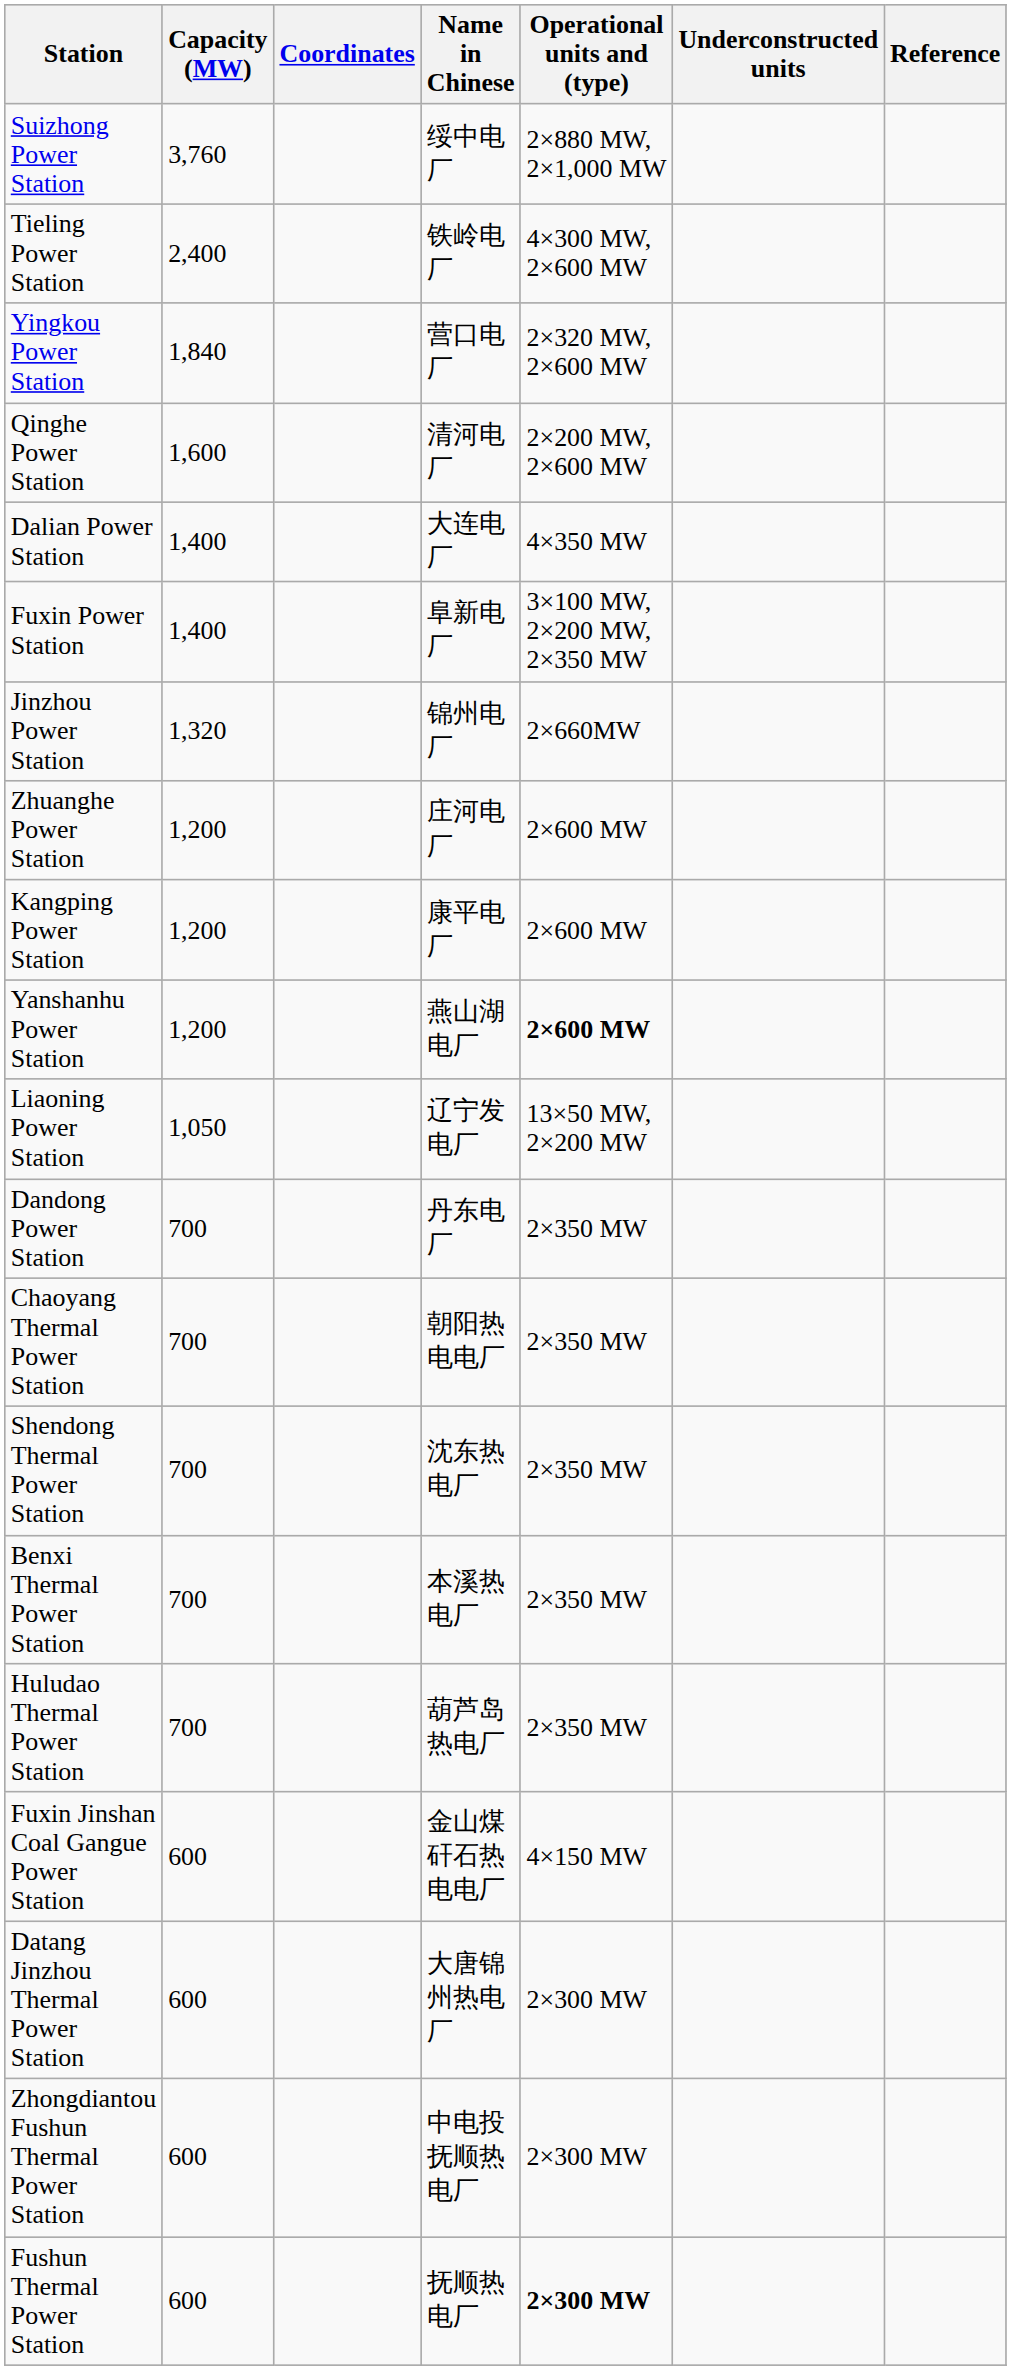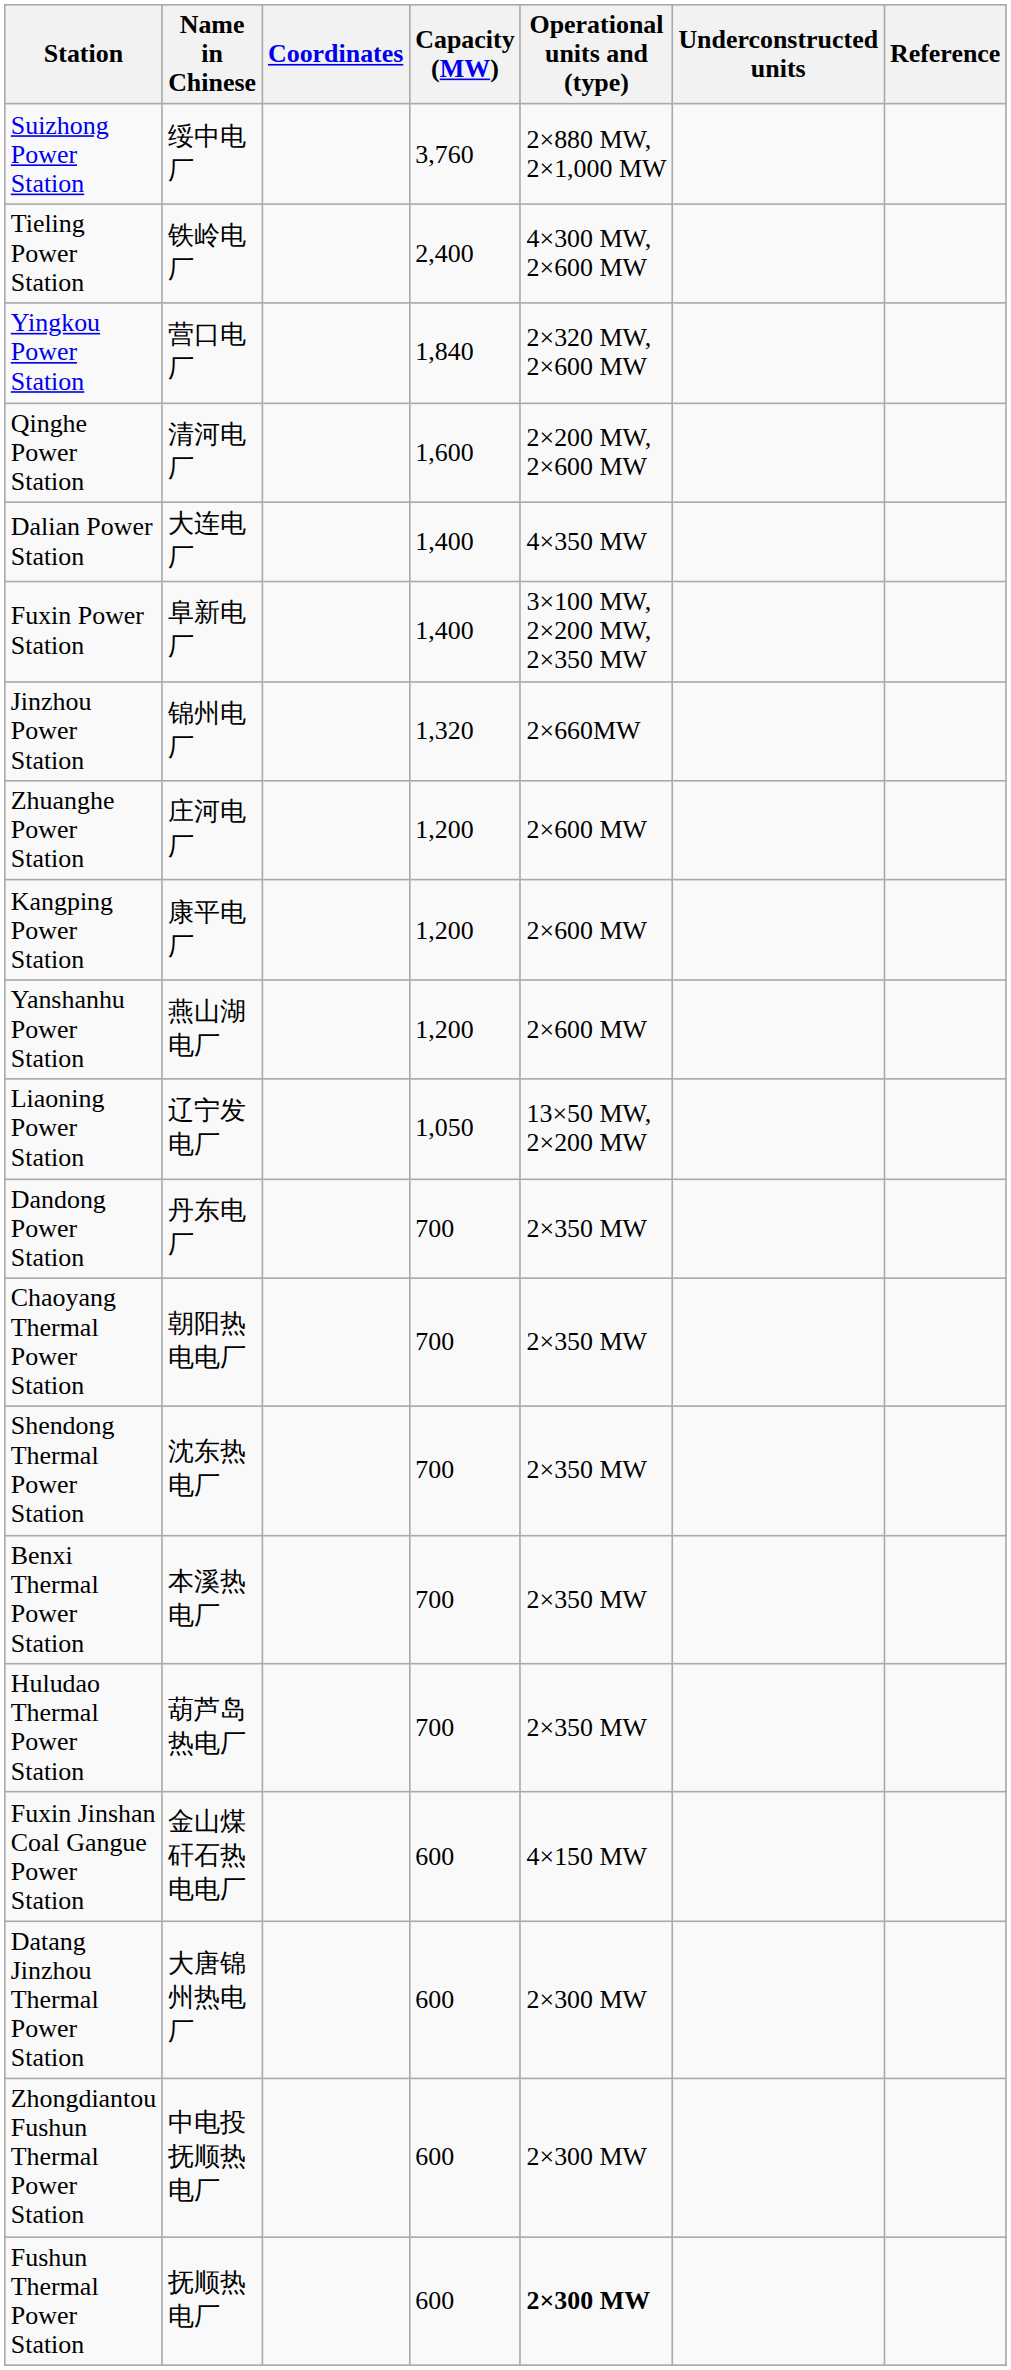 <table class="wikitable sortable">
 <tr>
 <th>Station</th>
+<th>Name in Chinese</th>
+<th><a href='#'>Coordinates</a></th>
 <th>Capacity (<a href='#'>MW</a>)</th>
-<th><a href='#'>Coordinates</a></th>
-<th>Name in Chinese</th>
 <th>Operational units and (type)</th>
 <th>Underconstructed units</th>
 <th>Reference</th>
 </tr>
 <tr>
 <td><a href='#'>Suizhong Power Station</a></td>
+<td>绥中电厂</td>
+<td></td>
 <td>3,760</td>
-<td></td>
-<td>绥中电厂</td>
 <td>2×880 MW, 2×1,000 MW</td>
 <td></td>
 <td></td>
 </tr>
 <tr>
 <td>Tieling Power Station</td>
+<td>铁岭电厂</td>
+<td></td>
 <td>2,400</td>
-<td></td>
-<td>铁岭电厂</td>
 <td>4×300 MW, 2×600 MW</td>
 <td></td>
 <td></td>
 </tr>
 <tr>
 <td><a href='#'>Yingkou Power Station</a></td>
+<td>营口电厂</td>
+<td></td>
 <td>1,840</td>
-<td></td>
-<td>营口电厂</td>
 <td>2×320 MW, 2×600 MW</td>
 <td></td>
 <td></td>
 </tr>
 <tr>
 <td>Qinghe Power Station</td>
+<td>清河电厂</td>
+<td></td>
 <td>1,600</td>
-<td></td>
-<td>清河电厂</td>
 <td>2×200 MW, 2×600 MW</td>
 <td></td>
 <td></td>
 </tr>
 <tr>
 <td>Dalian Power Station</td>
+<td>大连电厂</td>
+<td></td>
 <td>1,400</td>
-<td></td>
-<td>大连电厂</td>
 <td>4×350 MW</td>
 <td></td>
 <td></td>
 </tr>
 <tr>
 <td>Fuxin Power Station</td>
+<td>阜新电厂</td>
+<td></td>
 <td>1,400</td>
-<td></td>
-<td>阜新电厂</td>
 <td>3×100 MW, 2×200 MW, 2×350 MW</td>
 <td></td>
 <td></td>
 </tr>
 <tr>
 <td>Jinzhou Power Station</td>
+<td>锦州电厂</td>
+<td></td>
 <td>1,320</td>
-<td></td>
-<td>锦州电厂</td>
 <td>2×660MW</td>
 <td></td>
 <td></td>
 </tr>
 <tr>
 <td>Zhuanghe Power Station</td>
+<td>庄河电厂</td>
+<td></td>
 <td>1,200</td>
-<td></td>
-<td>庄河电厂</td>
 <td>2×600 MW</td>
 <td></td>
 <td></td>
 </tr>
 <tr>
 <td>Kangping Power Station</td>
+<td>康平电厂</td>
+<td></td>
 <td>1,200</td>
-<td></td>
-<td>康平电厂</td>
 <td>2×600 MW</td>
 <td></td>
 <td></td>
 </tr>
 <tr>
 <td>Yanshanhu Power Station</td>
+<td>燕山湖电厂</td>
+<td></td>
 <td>1,200</td>
-<td></td>
-<td>燕山湖电厂</td>
-<td><strong>2×600 MW</strong></td>
+<td>2×600 MW</td>
 <td></td>
 <td></td>
 </tr>
 <tr>
 <td>Liaoning Power Station</td>
+<td>辽宁发电厂</td>
+<td></td>
 <td>1,050</td>
-<td></td>
-<td>辽宁发电厂</td>
 <td>13×50 MW, 2×200 MW</td>
 <td></td>
 <td></td>
 </tr>
 <tr>
 <td>Dandong Power Station</td>
+<td>丹东电厂</td>
+<td></td>
 <td>700</td>
-<td></td>
-<td>丹东电厂</td>
 <td>2×350 MW</td>
 <td></td>
 <td></td>
 </tr>
 <tr>
 <td>Chaoyang Thermal Power Station</td>
+<td>朝阳热电电厂</td>
+<td></td>
 <td>700</td>
-<td></td>
-<td>朝阳热电电厂</td>
 <td>2×350 MW</td>
 <td></td>
 <td></td>
 </tr>
 <tr>
 <td>Shendong Thermal Power Station</td>
+<td>沈东热电厂</td>
+<td></td>
 <td>700</td>
-<td></td>
-<td>沈东热电厂</td>
 <td>2×350 MW</td>
 <td></td>
 <td></td>
 </tr>
 <tr>
 <td>Benxi Thermal Power Station</td>
+<td>本溪热电厂</td>
+<td></td>
 <td>700</td>
-<td></td>
-<td>本溪热电厂</td>
 <td>2×350 MW</td>
 <td></td>
 <td></td>
 </tr>
 <tr>
 <td>Huludao Thermal Power Station</td>
+<td>葫芦岛热电厂</td>
+<td></td>
 <td>700</td>
-<td></td>
-<td>葫芦岛热电厂</td>
 <td>2×350 MW</td>
 <td></td>
 <td></td>
 </tr>
 <tr>
 <td>Fuxin Jinshan Coal Gangue Power Station</td>
+<td>金山煤矸石热电电厂</td>
+<td></td>
 <td>600</td>
-<td></td>
-<td>金山煤矸石热电电厂</td>
 <td>4×150 MW</td>
 <td></td>
 <td></td>
 </tr>
 <tr>
 <td>Datang Jinzhou Thermal Power Station</td>
+<td>大唐锦州热电厂</td>
+<td></td>
 <td>600</td>
-<td></td>
-<td>大唐锦州热电厂</td>
 <td>2×300 MW</td>
 <td></td>
 <td></td>
 </tr>
 <tr>
 <td>Zhongdiantou Fushun Thermal Power Station</td>
+<td>中电投抚顺热电厂</td>
+<td></td>
 <td>600</td>
-<td></td>
-<td>中电投抚顺热电厂</td>
 <td>2×300 MW</td>
 <td></td>
 <td></td>
 </tr>
 <tr>
 <td>Fushun Thermal Power Station</td>
+<td>抚顺热电厂</td>
+<td></td>
 <td>600</td>
-<td></td>
-<td>抚顺热电厂</td>
 <td><strong>2×300 MW</strong></td>
 <td></td>
 <td></td>
 </tr>
 </table>
